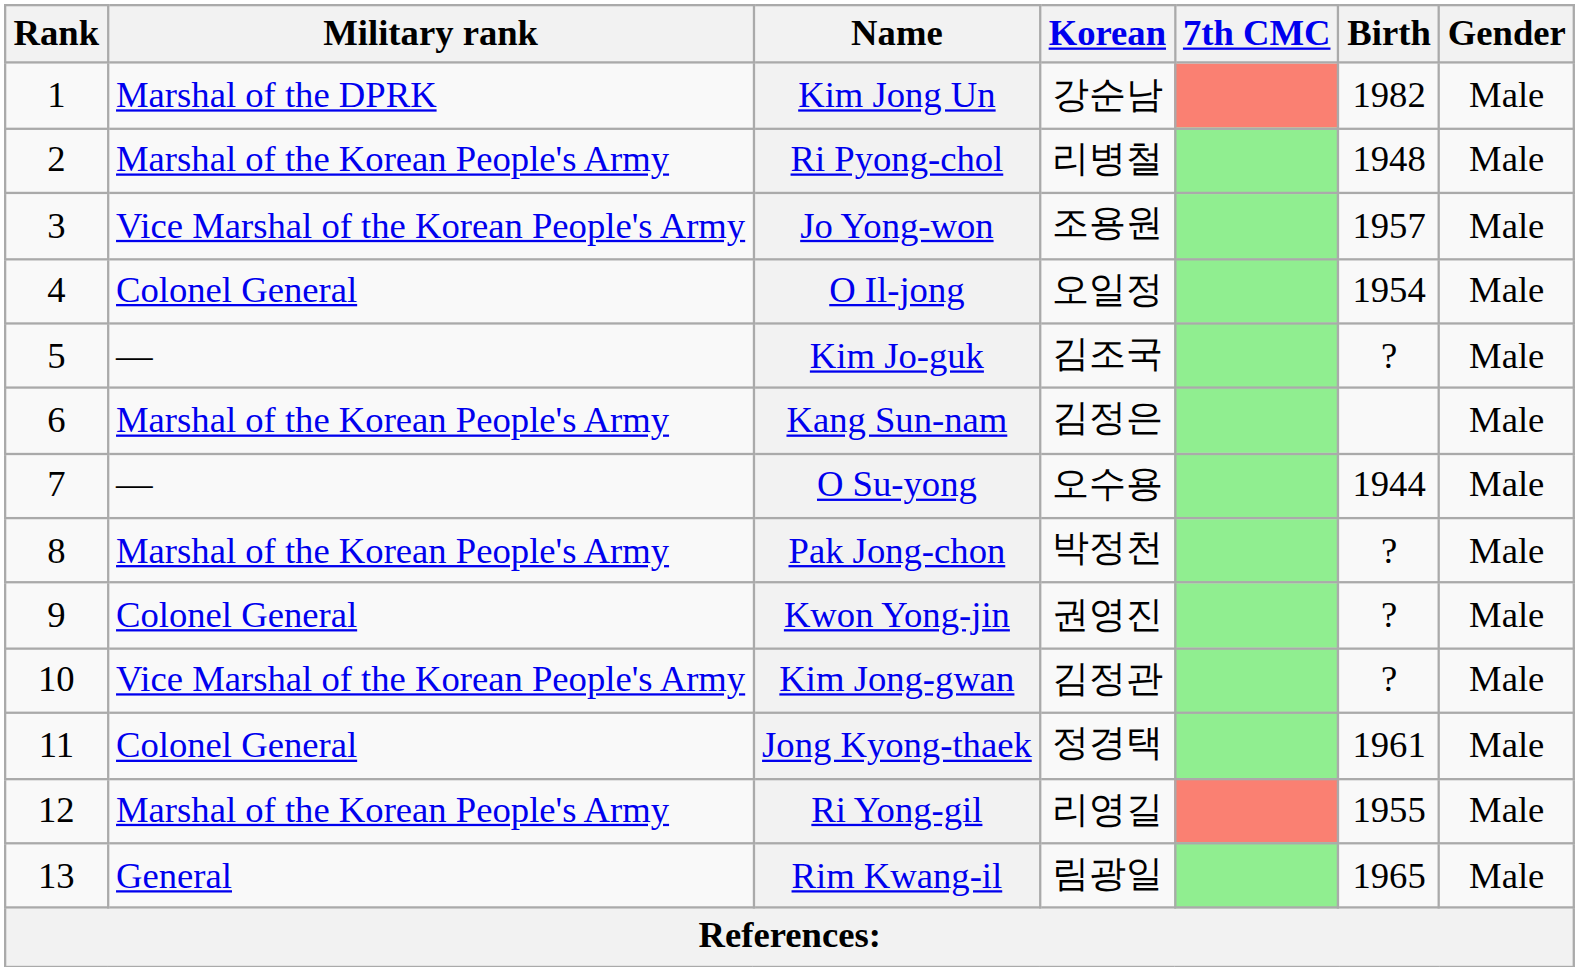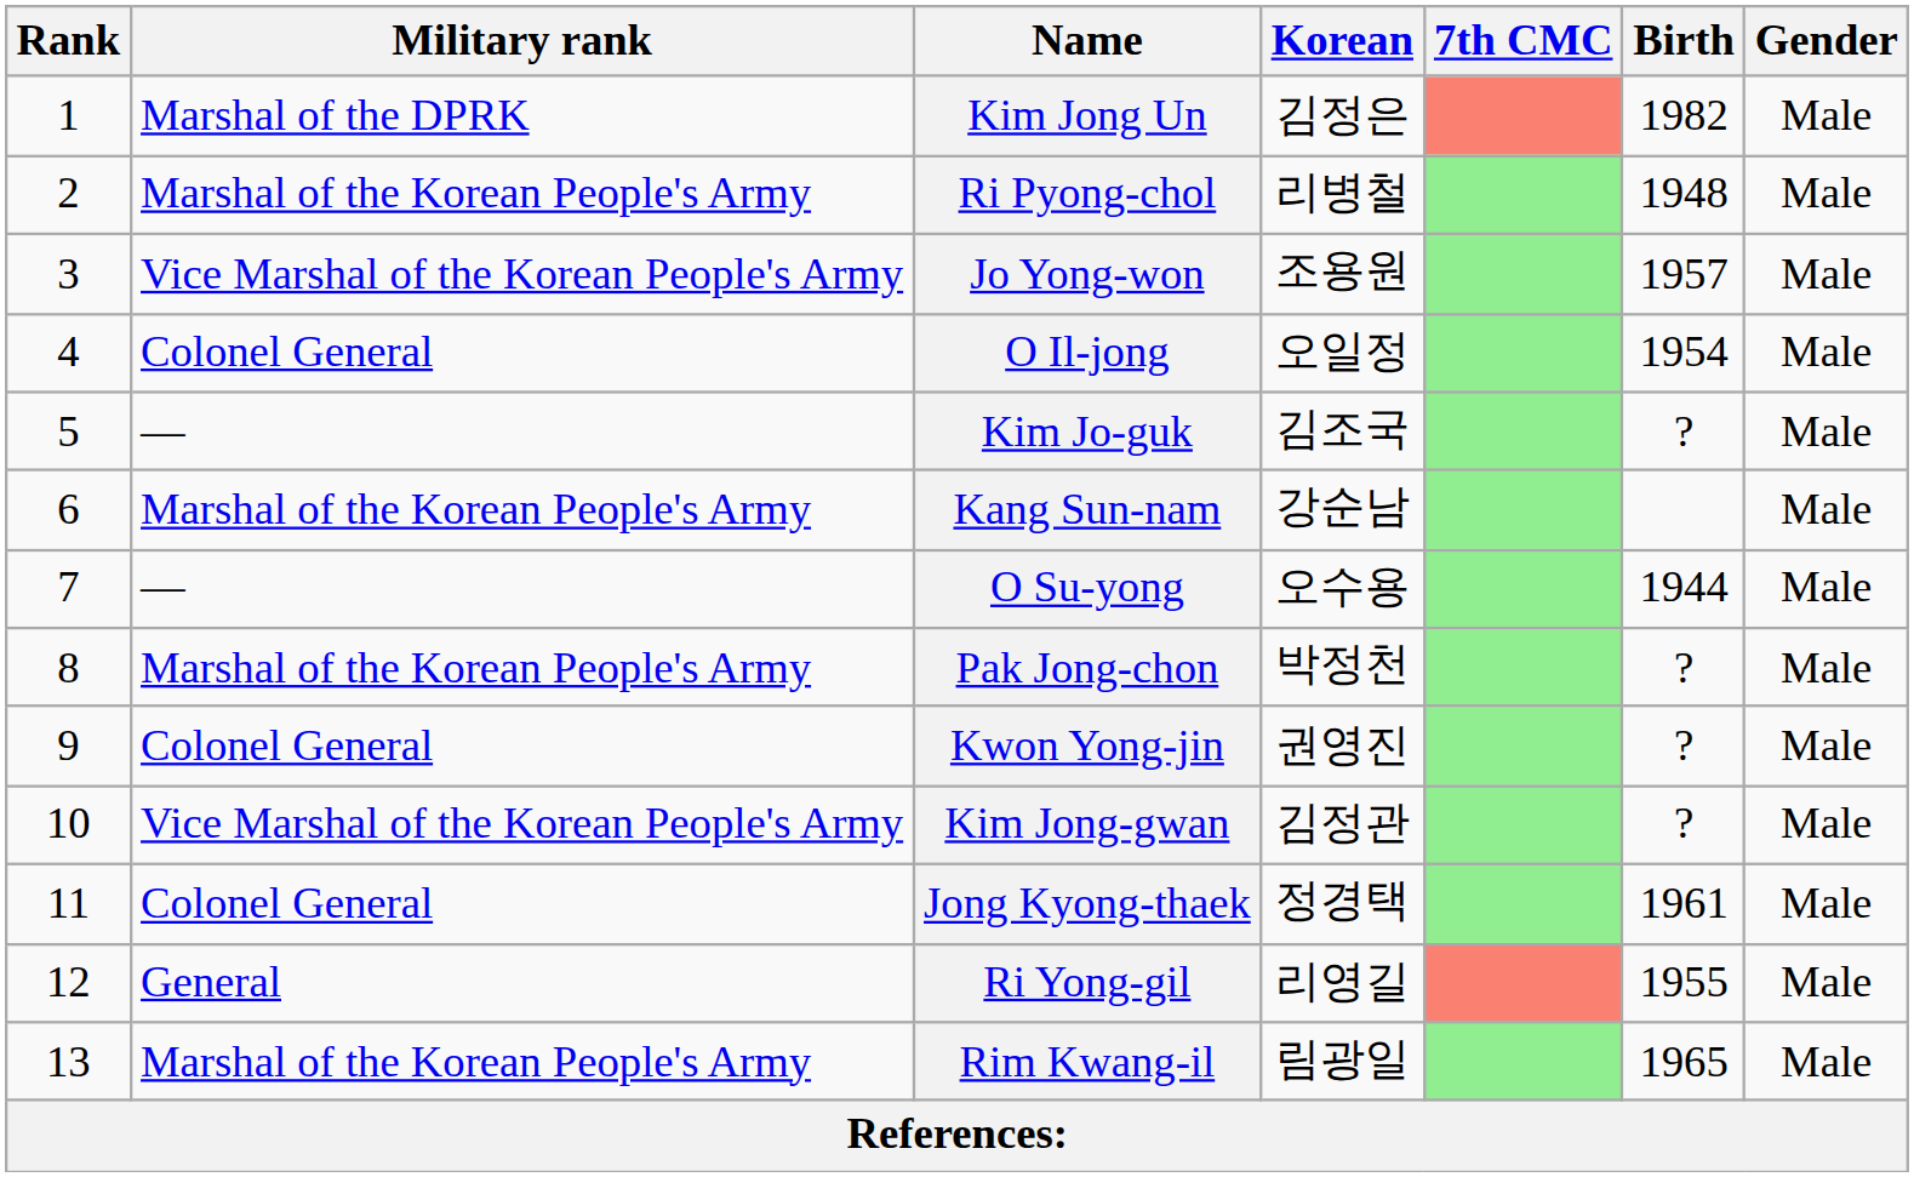 <table class="wikitable sortable" style=text-align:center>
 <tr>
 <th scope="col">Rank</th>
 <th scope="col">Military rank</th>
 <th scope="col">Name</th>
 <th scope="col" class="unsortable"><a href='#'>Korean</a></th>
 <th scope="col"><a href='#'>7th CMC</a></th>
 <th scope="col">Birth</th>
 <th scope="col">Gender</th>
 </tr>
 <tr>
 <td>1</td>
 <td align="left"><a href='#'>Marshal of the DPRK</a></td>
 <th scope="row" style="font-weight:normal;"><a href='#'>Kim Jong Un</a></th>
-<td>강순남</td>
+<td>김정은</td>
 <td bgcolor = Salmon></td>
 <td>1982</td>
 <td>Male</td>
 </tr>
 <tr>
 <td>2</td>
 <td align="left"><a href='#'>Marshal of the Korean People's Army</a></td>
 <th scope="row" style="font-weight:normal;"><a href='#'>Ri Pyong-chol</a></th>
 <td>리병철</td>
 <td bgcolor = LightGreen></td>
 <td>1948</td>
 <td>Male</td>
 </tr>
 <tr>
 <td>3</td>
 <td align="left"><a href='#'>Vice Marshal of the Korean People's Army</a></td>
 <th scope="row" style="font-weight:normal;"><a href='#'>Jo Yong-won</a></th>
 <td>조용원</td>
 <td bgcolor = LightGreen></td>
 <td>1957</td>
 <td>Male</td>
 </tr>
 <tr>
 <td>4</td>
 <td align="left"><a href='#'>Colonel General</a></td>
 <th scope="row" style="font-weight:normal;"><a href='#'>O Il-jong</a></th>
 <td>오일정</td>
 <td bgcolor = LightGreen></td>
 <td>1954</td>
 <td>Male</td>
 </tr>
 <tr>
 <td>5</td>
 <td align="left">—</td>
 <th scope="row" style="font-weight:normal;"><a href='#'>Kim Jo-guk</a></th>
 <td>김조국</td>
 <td bgcolor = LightGreen></td>
 <td>?</td>
 <td>Male</td>
 </tr>
 <tr>
 <td>6</td>
 <td align="left"><a href='#'>Marshal of the Korean People's Army</a></td>
 <th scope="row" style="font-weight:normal;"><a href='#'>Kang Sun-nam</a></th>
-<td>김정은</td>
+<td>강순남</td>
 <td bgcolor = LightGreen></td>
 <td></td>
 <td>Male</td>
 </tr>
 <tr>
 <td>7</td>
 <td align="left">—</td>
 <th scope="row" style="font-weight:normal;"><a href='#'>O Su-yong</a></th>
 <td>오수용</td>
 <td bgcolor = LightGreen></td>
 <td>1944</td>
 <td>Male</td>
 </tr>
 <tr>
 <td>8</td>
 <td align="left"><a href='#'>Marshal of the Korean People's Army</a></td>
 <th scope="row" style="font-weight:normal;"><a href='#'>Pak Jong-chon</a></th>
 <td>박정천</td>
 <td bgcolor = LightGreen></td>
 <td>?</td>
 <td>Male</td>
 </tr>
 <tr>
 <td>9</td>
 <td align="left"><a href='#'>Colonel General</a></td>
 <th scope="row" style="font-weight:normal;"><a href='#'>Kwon Yong-jin</a></th>
 <td>권영진</td>
 <td bgcolor = LightGreen></td>
 <td>?</td>
 <td>Male</td>
 </tr>
 <tr>
 <td>10</td>
 <td align="left"><a href='#'>Vice Marshal of the Korean People's Army</a></td>
 <th scope="row" style="font-weight:normal;"><a href='#'>Kim Jong-gwan</a></th>
 <td>김정관</td>
 <td bgcolor = LightGreen></td>
 <td>?</td>
 <td>Male</td>
 </tr>
 <tr>
 <td>11</td>
 <td align="left"><a href='#'>Colonel General</a></td>
 <th scope="row" style="font-weight:normal;"><a href='#'>Jong Kyong-thaek</a></th>
 <td>정경택</td>
 <td bgcolor = LightGreen></td>
 <td>1961</td>
 <td>Male</td>
 </tr>
 <tr>
 <td>12</td>
-<td align="left"><a href='#'>Marshal of the Korean People's Army</a></td>
+<td align="left"><a href='#'>General</a></td>
 <th scope="row" style="font-weight:normal;"><a href='#'>Ri Yong-gil</a></th>
 <td>리영길</td>
 <td bgcolor = Salmon></td>
 <td>1955</td>
 <td>Male</td>
 </tr>
 <tr>
 <td>13</td>
-<td align="left"><a href='#'>General</a></td>
+<td align="left"><a href='#'>Marshal of the Korean People's Army</a></td>
 <th scope="row" style="font-weight:normal;"><a href='#'>Rim Kwang-il</a></th>
 <td>림광일</td>
 <td bgcolor = LightGreen></td>
 <td>1965</td>
 <td>Male</td>
 </tr>
 <tr>
 <th colspan = "7" align = left><strong>References:</strong><br></th>
 </tr>
 </table>
